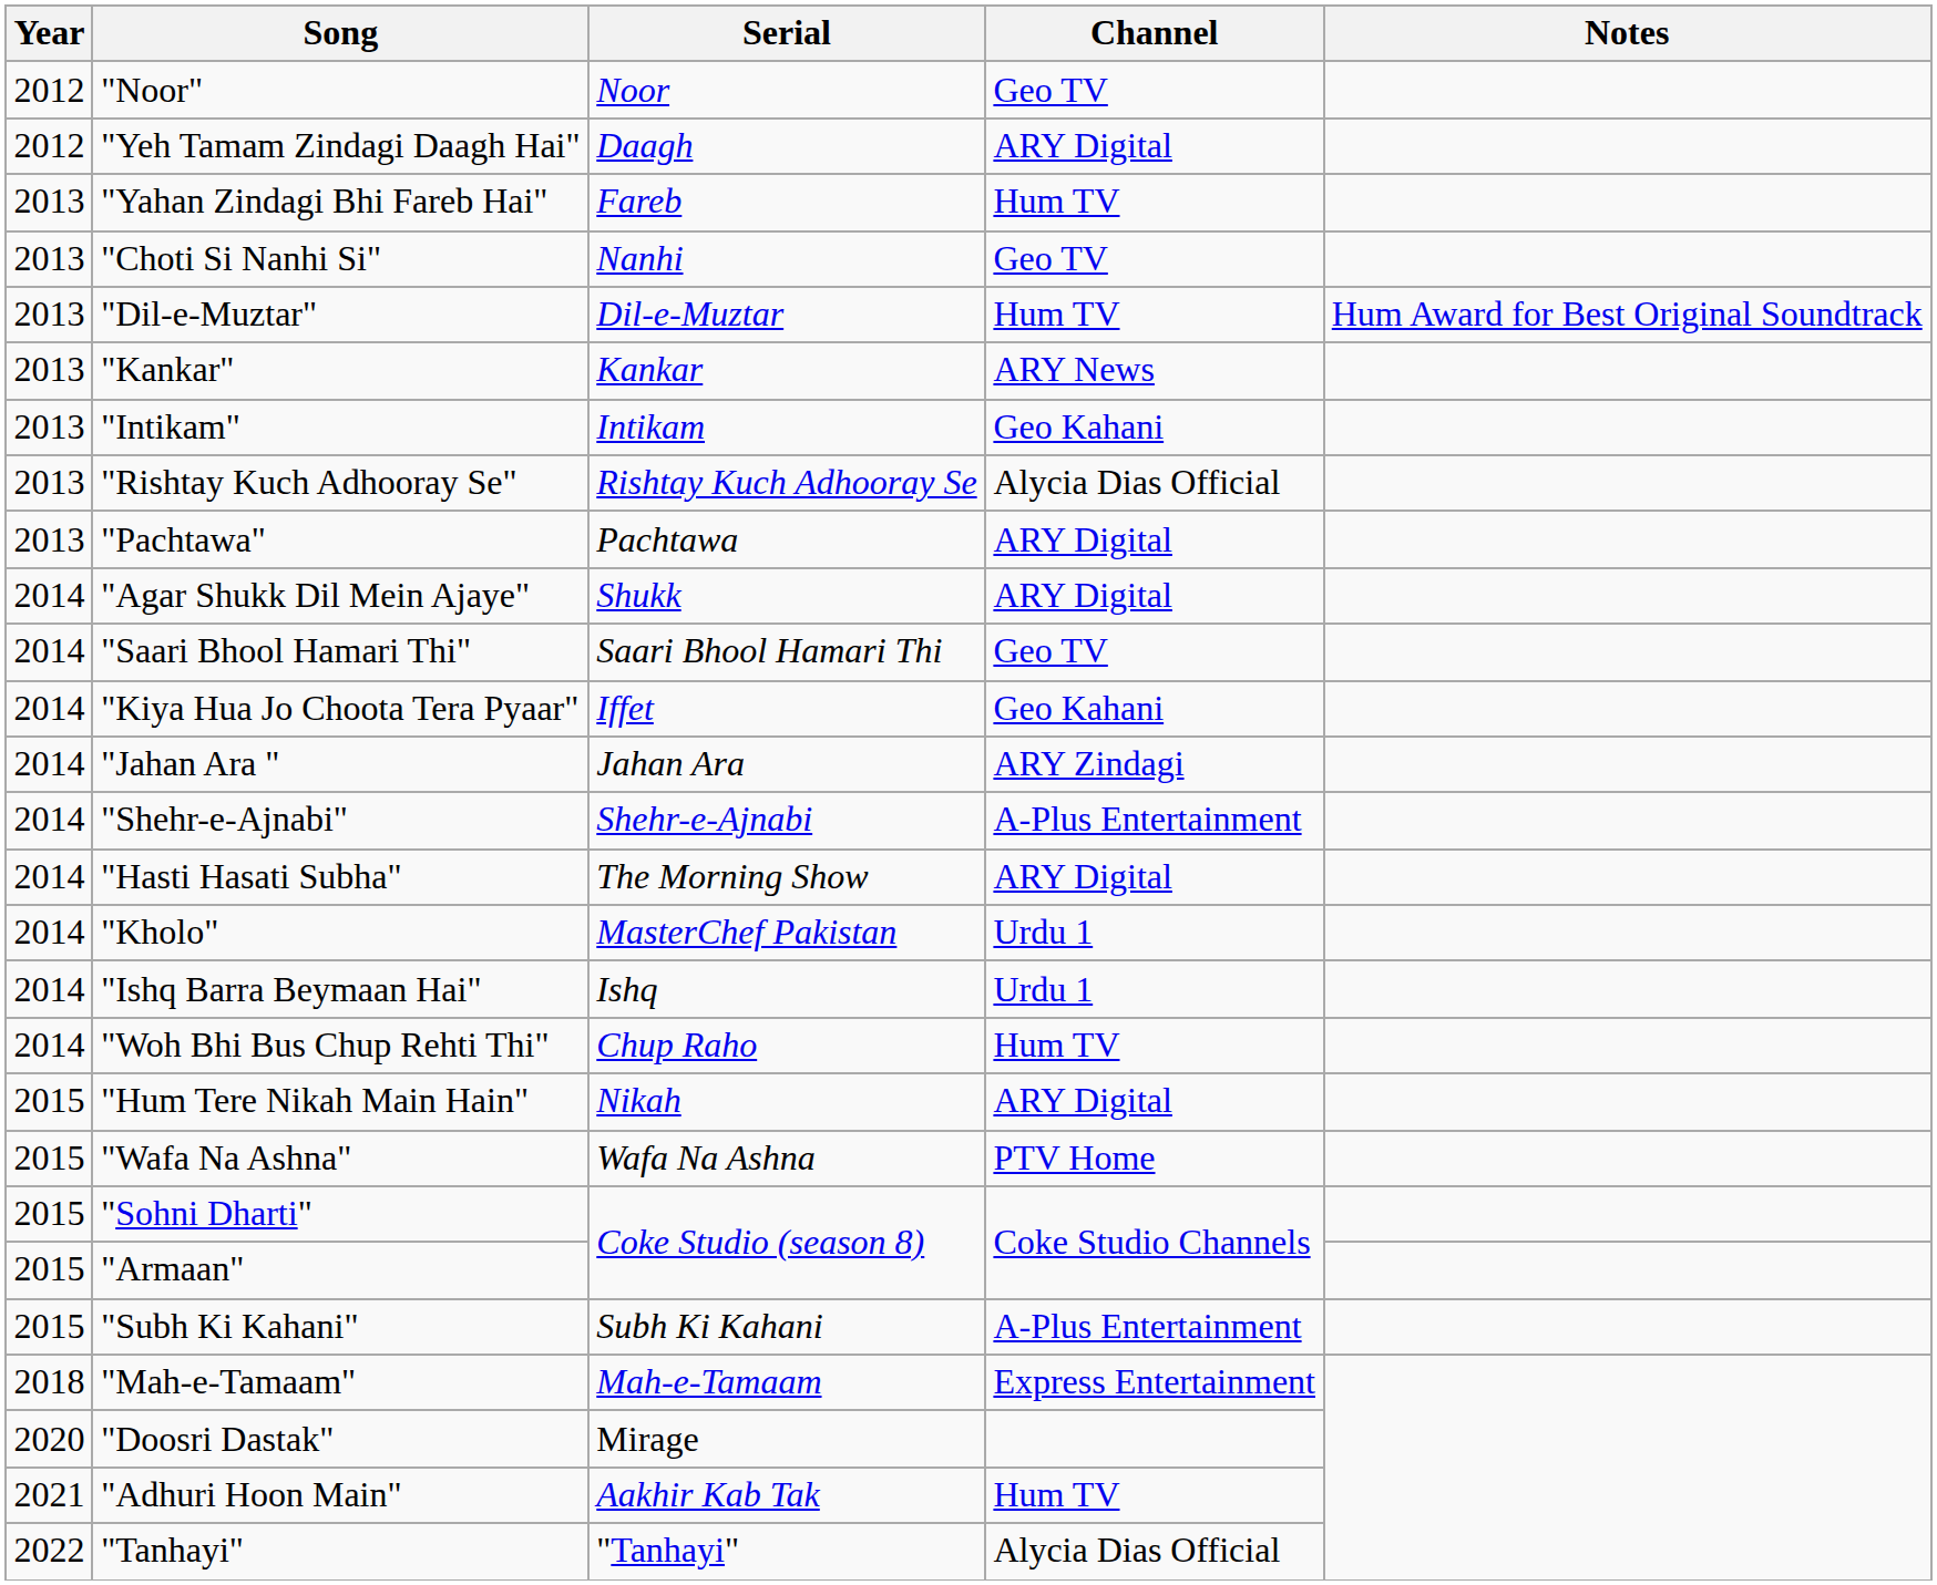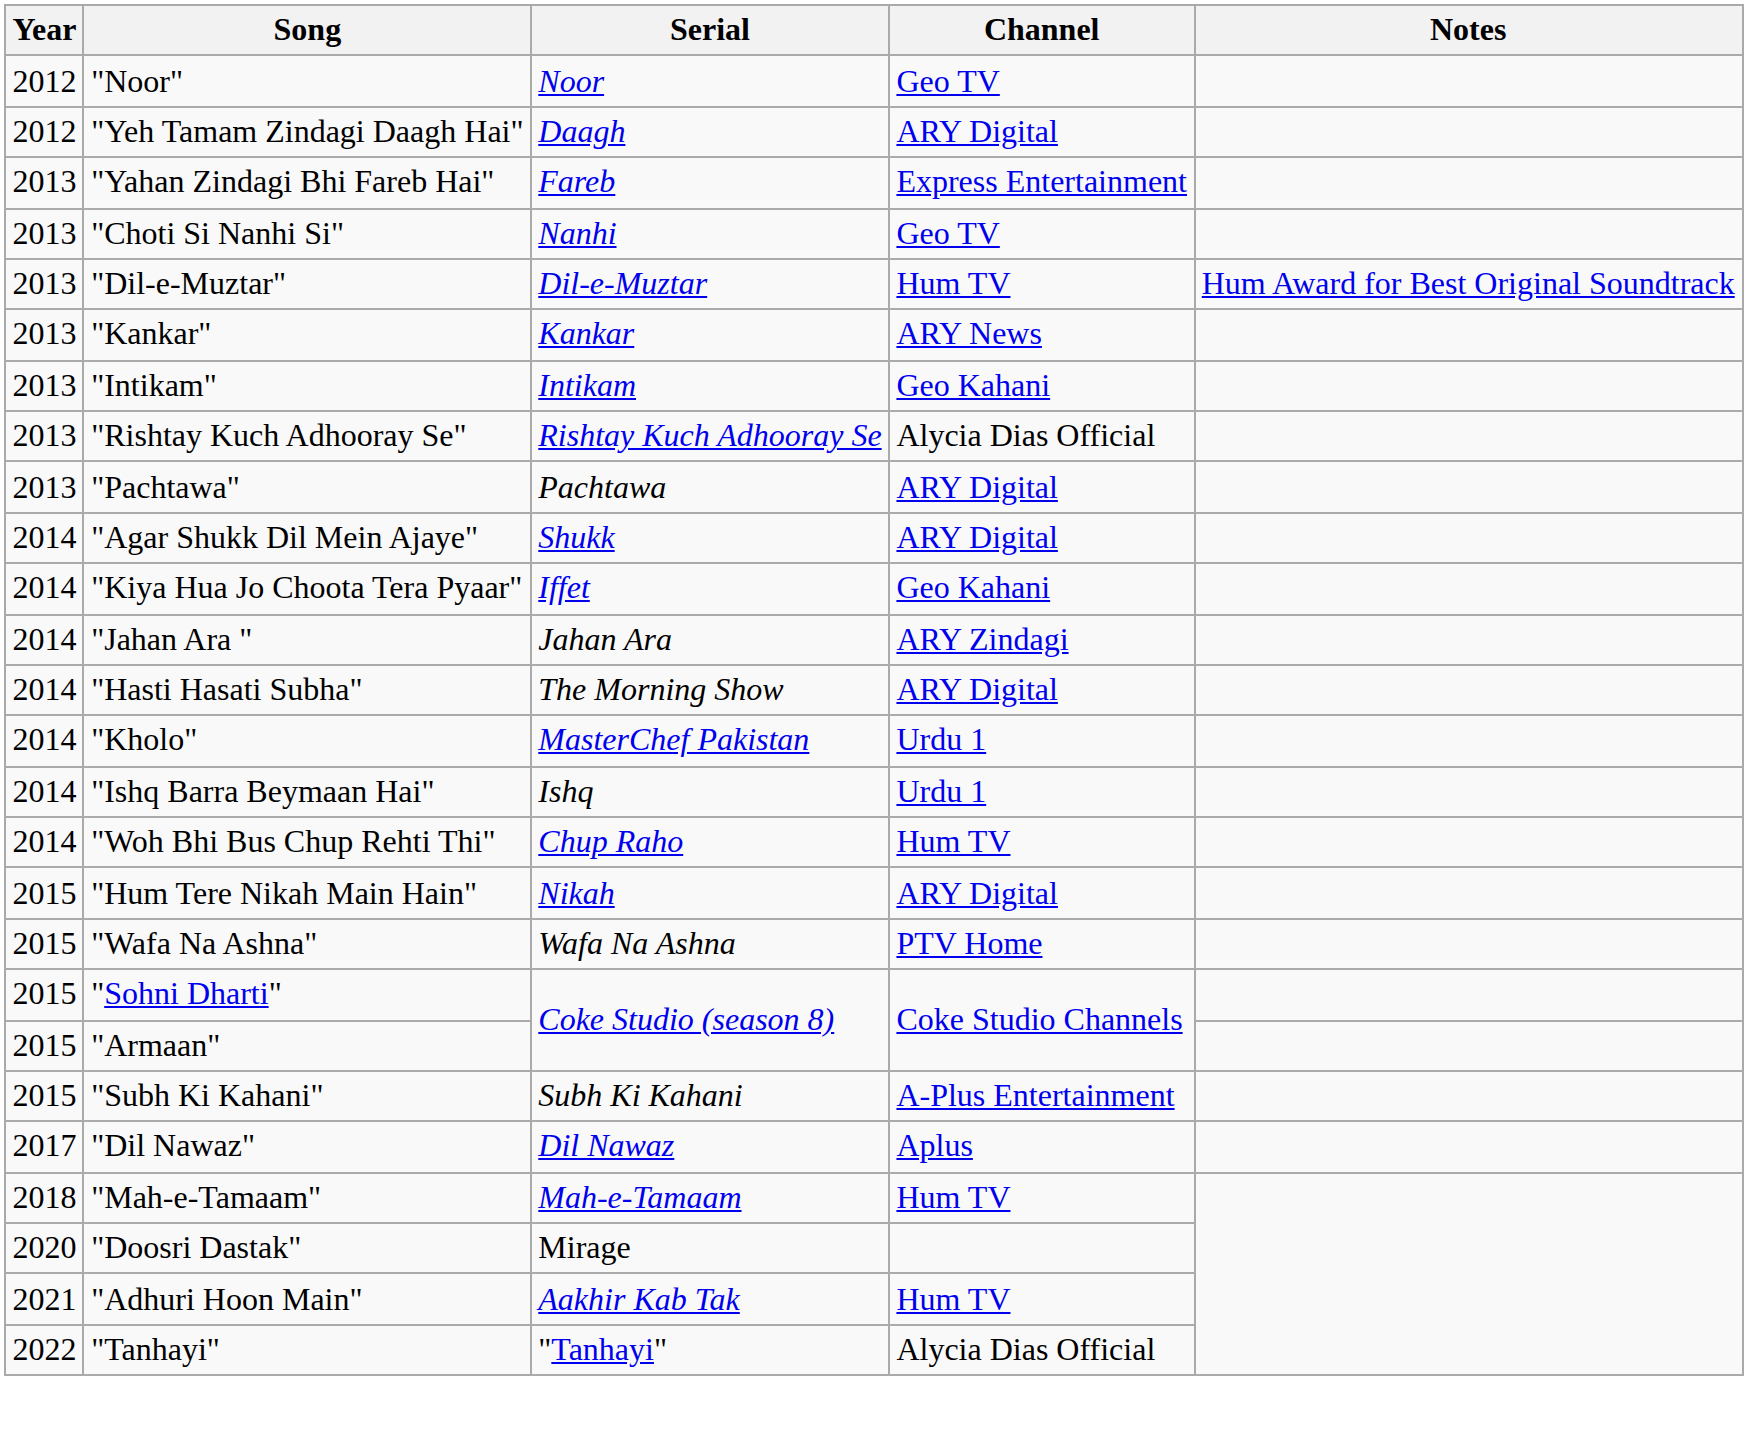 <table class="wikitable">
 <tr>
 <th>Year</th>
 <th>Song</th>
 <th>Serial</th>
 <th>Channel</th>
 <th>Notes</th>
 </tr>
 <tr>
 <td>2012</td>
 <td>"Noor"</td>
 <td><em><a href='#'>Noor</a></em></td>
 <td><a href='#'>Geo TV</a></td>
 <td></td>
 </tr>
 <tr>
 <td>2012</td>
 <td>"Yeh Tamam Zindagi Daagh Hai"</td>
 <td><em><a href='#'>Daagh</a></em></td>
 <td><a href='#'>ARY Digital</a></td>
 <td></td>
 </tr>
 <tr>
 <td>2013</td>
 <td>"Yahan Zindagi Bhi Fareb Hai"</td>
 <td><em><a href='#'>Fareb</a></em></td>
-<td><a href='#'>Hum TV</a></td>
+<td><a href='#'>Express Entertainment</a></td>
 <td></td>
 </tr>
 <tr>
 <td>2013</td>
 <td>"Choti Si Nanhi Si"</td>
 <td><em><a href='#'>Nanhi</a></em></td>
 <td><a href='#'>Geo TV</a></td>
 <td></td>
 </tr>
 <tr>
 <td>2013</td>
 <td>"Dil-e-Muztar"</td>
 <td><em><a href='#'>Dil-e-Muztar</a></em></td>
 <td><a href='#'>Hum TV</a></td>
 <td><a href='#'>Hum Award for Best Original Soundtrack</a></td>
 </tr>
 <tr>
 <td>2013</td>
 <td>"Kankar"</td>
 <td><em><a href='#'>Kankar</a></em></td>
 <td><a href='#'>ARY News</a></td>
 <td></td>
 </tr>
 <tr>
 <td>2013</td>
 <td>"Intikam"</td>
 <td><em><a href='#'>Intikam</a></em></td>
 <td><a href='#'>Geo Kahani</a></td>
 <td></td>
 </tr>
 <tr>
 <td>2013</td>
 <td>"Rishtay Kuch Adhooray Se"</td>
 <td><em><a href='#'>Rishtay Kuch Adhooray Se</a></em></td>
 <td>Alycia Dias Official</td>
 <td></td>
 </tr>
 <tr>
 <td>2013</td>
 <td>"Pachtawa"</td>
 <td><em>Pachtawa</em></td>
 <td><a href='#'>ARY Digital</a></td>
 <td></td>
 </tr>
 <tr>
 <td>2014</td>
 <td>"Agar Shukk Dil Mein Ajaye"</td>
 <td><em><a href='#'>Shukk</a></em></td>
 <td><a href='#'>ARY Digital</a></td>
 <td></td>
 </tr>
 <tr>
 <td>2014</td>
-<td>"Saari Bhool Hamari Thi"</td>
-<td><em>Saari Bhool Hamari Thi</em></td>
-<td><a href='#'>Geo TV</a></td>
-<td></td>
-</tr>
-<tr>
-<td>2014</td>
 <td>"Kiya Hua Jo Choota Tera Pyaar"</td>
 <td><em><a href='#'>Iffet</a></em></td>
 <td><a href='#'>Geo Kahani</a></td>
 <td></td>
 </tr>
 <tr>
 <td>2014</td>
 <td>"Jahan Ara "</td>
 <td><em>Jahan Ara</em></td>
 <td><a href='#'>ARY Zindagi</a></td>
-<td></td>
-</tr>
-<tr>
-<td>2014</td>
-<td>"Shehr-e-Ajnabi"</td>
-<td><em><a href='#'>Shehr-e-Ajnabi</a></em></td>
-<td><a href='#'>A-Plus Entertainment</a></td>
 <td></td>
 </tr>
 <tr>
 <td>2014</td>
 <td>"Hasti Hasati Subha"</td>
 <td><em>The Morning Show</em></td>
 <td><a href='#'>ARY Digital</a></td>
 <td></td>
 </tr>
 <tr>
 <td>2014</td>
 <td>"Kholo"</td>
 <td><em><a href='#'>MasterChef Pakistan</a></em></td>
 <td><a href='#'>Urdu 1</a></td>
 <td></td>
 </tr>
 <tr>
 <td>2014</td>
 <td>"Ishq Barra Beymaan Hai"</td>
 <td><em>Ishq</em></td>
 <td><a href='#'>Urdu 1</a></td>
 <td></td>
 </tr>
 <tr>
 <td>2014</td>
 <td>"Woh Bhi Bus Chup Rehti Thi"</td>
 <td><em><a href='#'>Chup Raho</a></em></td>
 <td><a href='#'>Hum TV</a></td>
 <td></td>
 </tr>
 <tr>
 <td>2015</td>
 <td>"Hum Tere Nikah Main Hain"</td>
 <td><em><a href='#'>Nikah</a></em></td>
 <td><a href='#'>ARY Digital</a></td>
 <td></td>
 </tr>
 <tr>
 <td>2015</td>
 <td>"Wafa Na Ashna"</td>
 <td><em>Wafa Na Ashna</em></td>
 <td><a href='#'>PTV Home</a></td>
 <td></td>
 </tr>
 <tr>
 <td>2015</td>
 <td>"<a href='#'>Sohni Dharti</a>"</td>
 <td rowspan="2"><em><a href='#'>Coke Studio (season 8)</a></em></td>
 <td rowspan="2"><a href='#'>Coke Studio Channels</a></td>
 <td></td>
 </tr>
 <tr>
 <td>2015</td>
 <td>"Armaan"</td>
 <td></td>
 </tr>
 <tr>
 <td>2015</td>
 <td>"Subh Ki Kahani"</td>
 <td><em>Subh Ki Kahani</em></td>
 <td><a href='#'>A-Plus Entertainment</a></td>
 <td></td>
 </tr>
 <tr>
+<td>2017</td>
+<td>"Dil Nawaz"</td>
+<td><em><a href='#'>Dil Nawaz</a></em></td>
+<td><a href='#'>Aplus</a></td>
+<td></td>
+</tr>
+<tr>
 <td>2018</td>
 <td>"Mah-e-Tamaam"</td>
 <td><em><a href='#'>Mah-e-Tamaam</a></em></td>
-<td><a href='#'>Express Entertainment</a></td>
+<td><a href='#'>Hum TV</a></td>
 </tr>
 <tr>
 <td>2020</td>
 <td>"Doosri Dastak"</td>
 <td>Mirage</td>
 <td></td>
 </tr>
 <tr>
 <td>2021</td>
 <td>"Adhuri Hoon Main"</td>
 <td><em><a href='#'>Aakhir Kab Tak</a></em></td>
 <td><a href='#'>Hum TV</a></td>
 </tr>
 <tr>
 <td>2022</td>
 <td>"Tanhayi"</td>
 <td>"<a href='#'>Tanhayi</a>"</td>
 <td>Alycia Dias Official</td>
 </tr>
 </table>
